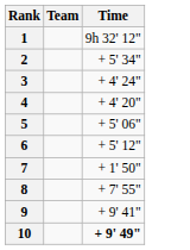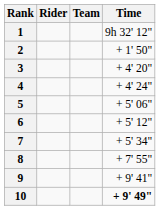 <table class="wikitable" margin-bottom:0;">
 <tr>
 <th scope="col">Rank</th>
+<th scope="col">Rider</th>
 <th scope="col">Team</th>
 <th scope="col">Time</th>
 </tr>
 <tr>
 <th scope="row">1</th>
+<td> </td>
 <td></td>
 <td align="right">9h 32' 12"</td>
 </tr>
 <tr>
 <th scope="row">2</th>
 <td></td>
-<td align="right">+ 5' 34"</td>
+<td></td>
+<td align="right">+ 1' 50"</td>
 </tr>
 <tr>
 <th scope="row">3</th>
 <td></td>
-<td align="right">+ 4' 24"</td>
+<td></td>
+<td align="right">+ 4' 20"</td>
 </tr>
 <tr>
 <th scope="row">4</th>
 <td></td>
-<td align="right">+ 4' 20"</td>
+<td></td>
+<td align="right">+ 4' 24"</td>
 </tr>
 <tr>
 <th scope="row">5</th>
+<td></td>
 <td></td>
 <td align="right">+ 5' 06"</td>
 </tr>
 <tr>
 <th scope="row">6</th>
 <td></td>
+<td></td>
 <td align="right">+ 5' 12"</td>
 </tr>
 <tr>
 <th scope="row">7</th>
 <td></td>
-<td align="right">+ 1' 50"</td>
+<td></td>
+<td align="right">+ 5' 34"</td>
 </tr>
 <tr>
 <th scope="row">8</th>
+<td></td>
 <td></td>
 <td align="right">+ 7' 55"</td>
 </tr>
 <tr>
 <th scope="row">9</th>
 <td></td>
+<td></td>
 <td align="right">+ 9' 41"</td>
 </tr>
 <tr>
 <th scope="row">10</th>
 <td></td>
+<td></td>
 <td align="right"><strong>+ 9' 49"</strong></td>
 </tr>
 </table>
